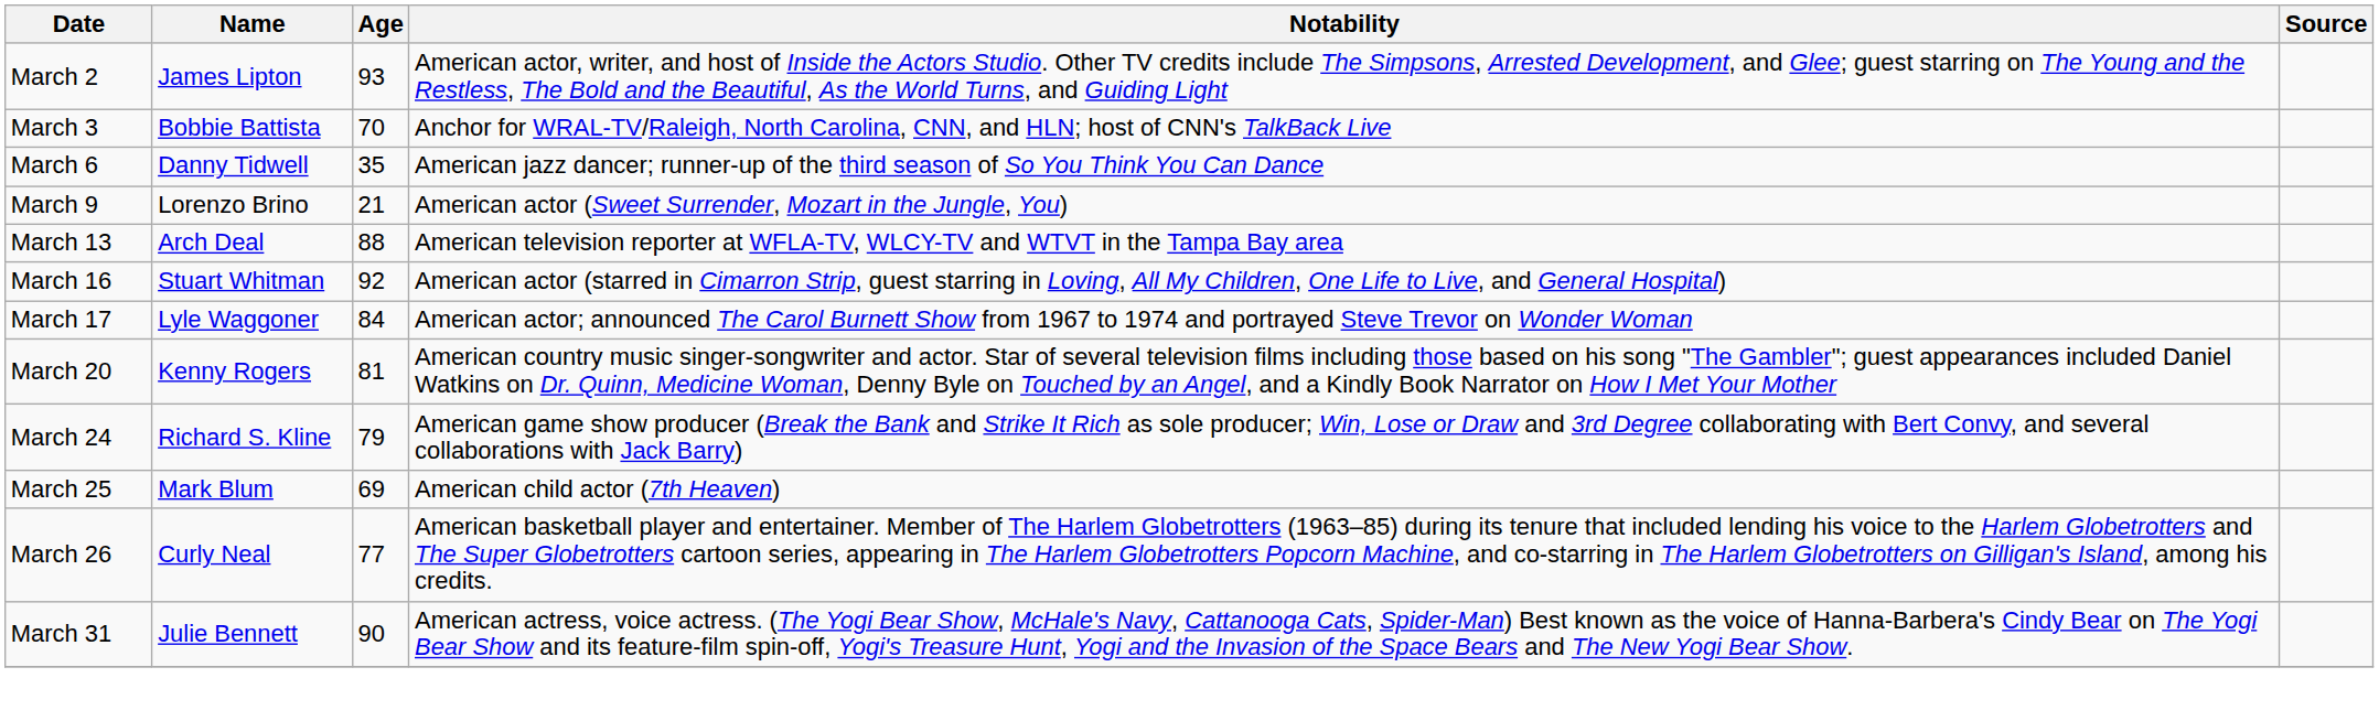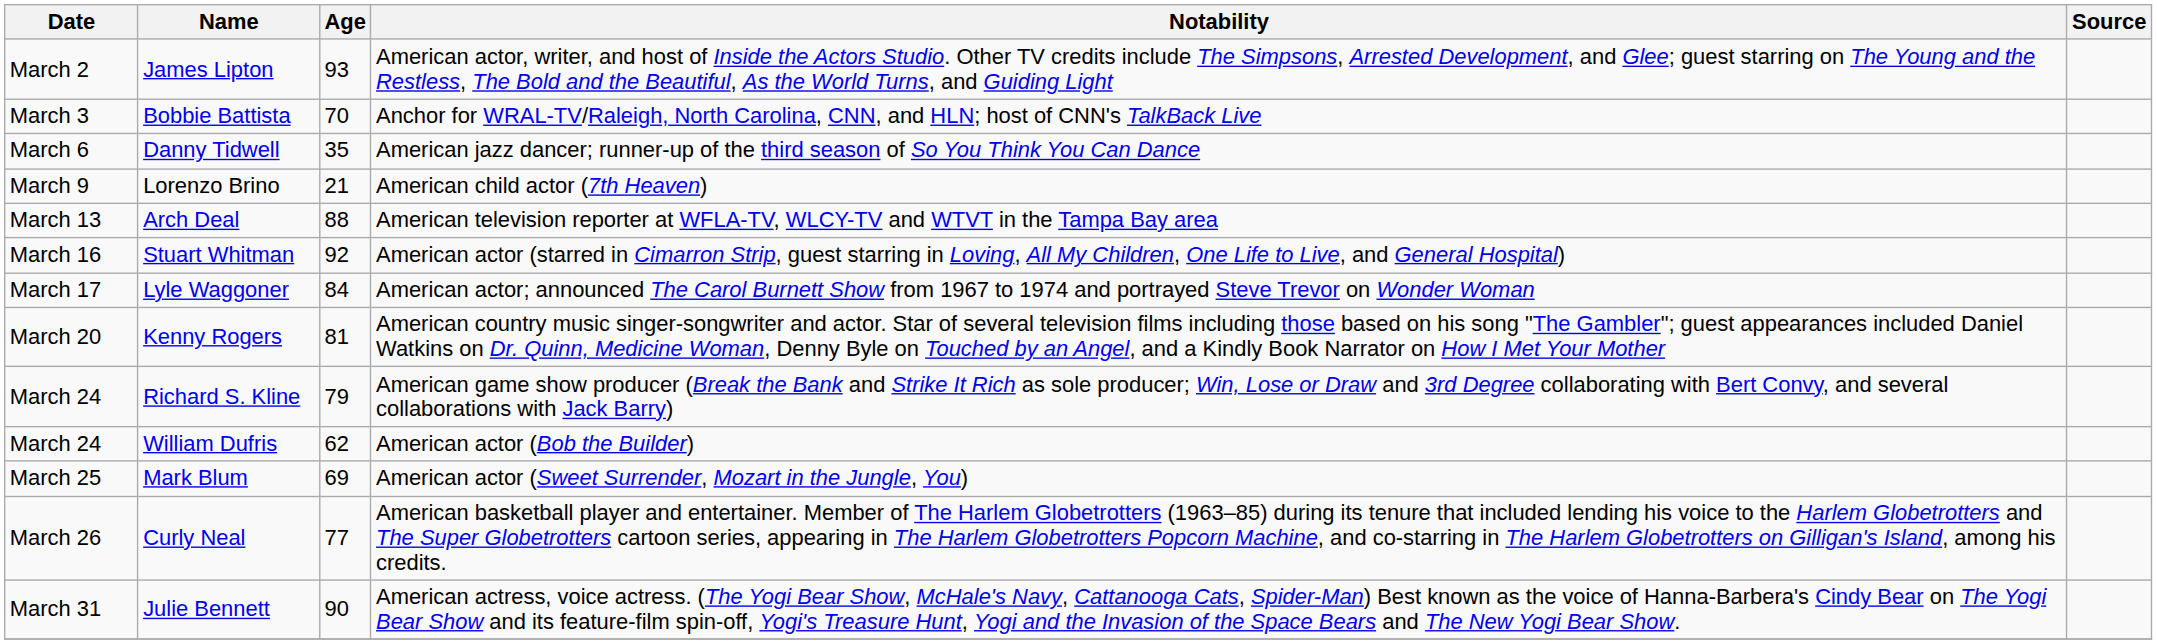 <table class="wikitable sortable">
 <tr>
 <th width=90>Date</th>
 <th width=125>Name</th>
 <th>Age</th>
 <th class="unsortable">Notability</th>
 <th class="unsortable">Source</th>
 </tr>
 <tr>
 <td>March 2</td>
 <td><a href='#'>James Lipton</a></td>
 <td>93</td>
 <td>American actor, writer, and host of <em><a href='#'>Inside the Actors Studio</a></em>. Other TV credits include <em><a href='#'>The Simpsons</a></em>, <em><a href='#'>Arrested Development</a></em>, and <em><a href='#'>Glee</a></em>; guest starring on <em><a href='#'>The Young and the Restless</a></em>, <em><a href='#'>The Bold and the Beautiful</a></em>, <em><a href='#'>As the World Turns</a></em>, and <em><a href='#'>Guiding Light</a></em></td>
 <td></td>
 </tr>
 <tr>
 <td>March 3</td>
 <td><a href='#'>Bobbie Battista</a></td>
 <td>70</td>
 <td>Anchor for <a href='#'>WRAL-TV</a>/<a href='#'>Raleigh, North Carolina</a>, <a href='#'>CNN</a>, and <a href='#'>HLN</a>; host of CNN's <em><a href='#'>TalkBack Live</a></em></td>
 <td></td>
 </tr>
 <tr>
 <td>March 6</td>
 <td><a href='#'>Danny Tidwell</a></td>
 <td>35</td>
 <td>American jazz dancer; runner-up of the <a href='#'>third season</a> of <em><a href='#'>So You Think You Can Dance</a></em></td>
 <td></td>
 </tr>
 <tr>
 <td>March 9</td>
 <td>Lorenzo Brino</td>
 <td>21</td>
-<td>American actor (<em><a href='#'>Sweet Surrender</a></em>, <em><a href='#'>Mozart in the Jungle</a></em>, <em><a href='#'>You</a></em>)</td>
+<td>American child actor (<em><a href='#'>7th Heaven</a></em>)</td>
 <td></td>
 </tr>
 <tr>
 <td>March 13</td>
 <td><a href='#'>Arch Deal</a></td>
 <td>88</td>
 <td>American television reporter at <a href='#'>WFLA-TV</a>, <a href='#'>WLCY-TV</a> and <a href='#'>WTVT</a> in the <a href='#'>Tampa Bay area</a></td>
 <td></td>
 </tr>
 <tr>
 <td>March 16</td>
 <td><a href='#'>Stuart Whitman</a></td>
 <td>92</td>
 <td>American actor (starred in <em><a href='#'>Cimarron Strip</a></em>, guest starring in <em><a href='#'>Loving</a></em>, <em><a href='#'>All My Children</a></em>, <em><a href='#'>One Life to Live</a></em>, and <em><a href='#'>General Hospital</a></em>)</td>
 <td></td>
 </tr>
 <tr>
 <td>March 17</td>
 <td><a href='#'>Lyle Waggoner</a></td>
 <td>84</td>
 <td>American actor; announced <em><a href='#'>The Carol Burnett Show</a></em> from 1967 to 1974 and portrayed <a href='#'>Steve Trevor</a> on <em><a href='#'>Wonder Woman</a></em></td>
 <td></td>
 </tr>
 <tr>
 <td>March 20</td>
 <td><a href='#'>Kenny Rogers</a></td>
 <td>81</td>
 <td>American country music singer-songwriter and actor. Star of several television films including <a href='#'>those</a> based on his song "<a href='#'>The Gambler</a>"; guest appearances included Daniel Watkins on <em><a href='#'>Dr. Quinn, Medicine Woman</a></em>, Denny Byle on <em><a href='#'>Touched by an Angel</a></em>, and a Kindly Book Narrator on <em><a href='#'>How I Met Your Mother</a></em></td>
 <td></td>
 </tr>
 <tr>
 <td>March 24</td>
 <td><a href='#'>Richard S. Kline</a></td>
 <td>79</td>
 <td>American game show producer (<em><a href='#'>Break the Bank</a></em> and <em><a href='#'>Strike It Rich</a></em> as sole producer; <em><a href='#'>Win, Lose or Draw</a></em> and <em><a href='#'>3rd Degree</a></em> collaborating with <a href='#'>Bert Convy</a>, and several collaborations with <a href='#'>Jack Barry</a>)</td>
 <td></td>
 </tr>
 <tr>
+<td>March 24</td>
+<td><a href='#'>William Dufris</a></td>
+<td>62</td>
+<td>American actor (<em><a href='#'>Bob the Builder</a></em>)</td>
+<td></td>
+</tr>
+<tr>
 <td>March 25</td>
 <td><a href='#'>Mark Blum</a></td>
 <td>69</td>
-<td>American child actor (<em><a href='#'>7th Heaven</a></em>)</td>
+<td>American actor (<em><a href='#'>Sweet Surrender</a></em>, <em><a href='#'>Mozart in the Jungle</a></em>, <em><a href='#'>You</a></em>)</td>
 <td></td>
 </tr>
 <tr>
 <td>March 26</td>
 <td><a href='#'>Curly Neal</a></td>
 <td>77</td>
 <td>American basketball player and entertainer. Member of <a href='#'>The Harlem Globetrotters</a> (1963–85) during its tenure that included lending his voice to the <em><a href='#'>Harlem Globetrotters</a></em> and <em><a href='#'>The Super Globetrotters</a></em> cartoon series, appearing in <em><a href='#'>The Harlem Globetrotters Popcorn Machine</a></em>, and co-starring in <em><a href='#'>The Harlem Globetrotters on Gilligan's Island</a></em>, among his credits.</td>
 <td></td>
 </tr>
 <tr>
 <td>March 31</td>
 <td><a href='#'>Julie Bennett</a></td>
 <td>90</td>
 <td>American actress, voice actress. (<em><a href='#'>The Yogi Bear Show</a></em>, <em><a href='#'>McHale's Navy</a></em>, <em><a href='#'>Cattanooga Cats</a></em>, <em><a href='#'>Spider-Man</a></em>) Best known as the voice of Hanna-Barbera's <a href='#'>Cindy Bear</a> on <em><a href='#'>The Yogi Bear Show</a></em> and its feature-film spin-off, <em><a href='#'>Yogi's Treasure Hunt</a></em>, <em><a href='#'>Yogi and the Invasion of the Space Bears</a></em> and <em><a href='#'>The New Yogi Bear Show</a></em>.</td>
 <td></td>
 </tr>
 <tr>
 </tr>
 </table>
